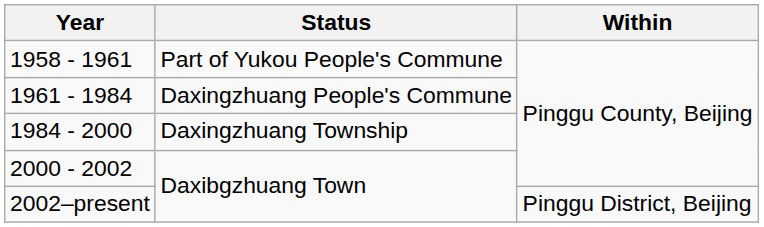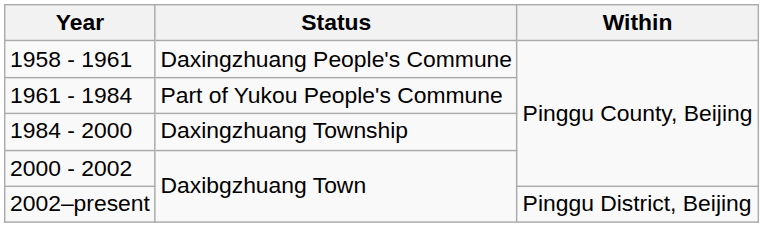 <table class="wikitable">
 <tr>
 <th>Year</th>
 <th>Status</th>
 <th>Within</th>
 </tr>
 <tr>
 <td>1958 - 1961</td>
-<td>Part of Yukou People's Commune</td>
+<td>Daxingzhuang People's Commune</td>
 <td rowspan="4">Pinggu County, Beijing</td>
 </tr>
 <tr>
 <td>1961 - 1984</td>
-<td>Daxingzhuang People's Commune</td>
+<td>Part of Yukou People's Commune</td>
 </tr>
 <tr>
 <td>1984 - 2000</td>
 <td>Daxingzhuang Township</td>
 </tr>
 <tr>
 <td>2000 - 2002</td>
 <td rowspan="2">Daxibgzhuang Town</td>
 </tr>
 <tr>
 <td>2002–present</td>
 <td>Pinggu District, Beijing</td>
 </tr>
 </table>
